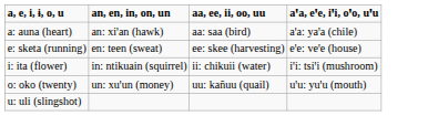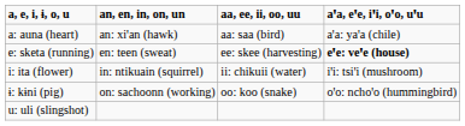 <table class="wikitable">
 <tr>
 <td><strong>a, e, i, ɨ, o, u</strong></td>
 <td><strong>an, en, in, on, un</strong></td>
 <td><strong>aa, ee, ii, oo, uu</strong></td>
 <td><strong>aꞌa, eꞌe, iꞌi, oꞌo, uꞌu</strong></td>
 </tr>
 <tr>
 <td>a: auna (heart)</td>
 <td>an: xiꞌan (hawk)</td>
 <td>aa: saa (bird)</td>
 <td>aꞌa: yaꞌa (chile)</td>
 </tr>
 <tr>
 <td>e: sketa (running)</td>
 <td>en: teen (sweat)</td>
 <td>ee: skee (harvesting)</td>
-<td>eꞌe: veꞌe (house)</td>
+<td><strong>eꞌe: veꞌe (house)</strong></td>
 </tr>
 <tr>
 <td>i: ita (flower)</td>
 <td>in: ntikuain (squirrel)</td>
 <td>ii: chikuii (water)</td>
 <td>iꞌi: tsiꞌi (mushroom)</td>
 </tr>
 <tr>
-<td>o: oko (twenty)</td>
-<td>un: xuꞌun (money)</td>
-<td>uu: kañuu (quail)</td>
-<td>uꞌu: yuꞌu (mouth)</td>
+<td>ɨ: kɨni (pig)</td>
+<td>on: sachoonn (working)</td>
+<td>oo: koo (snake)</td>
+<td>oꞌo: nchoꞌo (hummingbird)</td>
 </tr>
 <tr>
 <td>u: uli (slingshot)</td>
 <td></td>
 <td></td>
 <td></td>
 </tr>
 </table>
